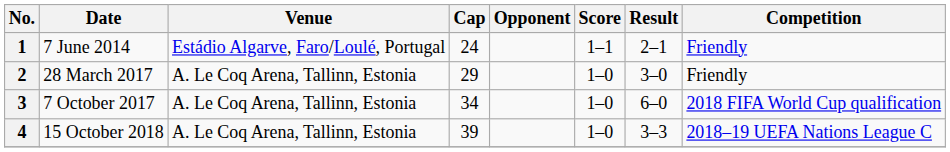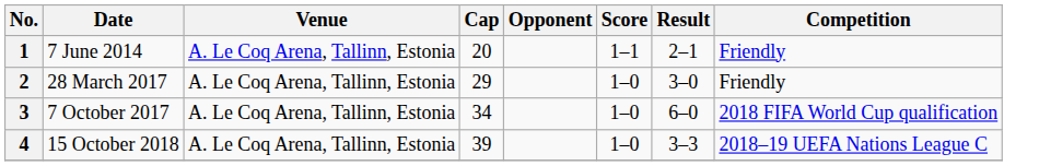 <table class="wikitable sortable plainrowheaders">
 <tr>
 <th scope=col>No.</th>
 <th scope=col data-sort-type=date>Date</th>
 <th scope=col>Venue</th>
 <th scope=col>Cap</th>
 <th scope=col>Opponent</th>
 <th scope=col>Score</th>
 <th scope=col>Result</th>
 <th scope=col>Competition</th>
 </tr>
 <tr>
 <th scope=row>1</th>
 <td>7 June 2014</td>
-<td><a href='#'>Estádio Algarve</a>, <a href='#'>Faro</a>/<a href='#'>Loulé</a>, Portugal</td>
-<td align=center>24</td>
+<td><a href='#'>A. Le Coq Arena</a>, <a href='#'>Tallinn</a>, Estonia</td>
+<td align=center>20</td>
 <td></td>
 <td align=center>1–1</td>
 <td align=center>2–1</td>
 <td><a href='#'>Friendly</a></td>
 </tr>
 <tr>
 <th scope=row>2</th>
 <td>28 March 2017</td>
 <td>A. Le Coq Arena, Tallinn, Estonia</td>
 <td align=center>29</td>
 <td></td>
 <td align=center>1–0</td>
 <td align=center>3–0</td>
 <td>Friendly</td>
 </tr>
 <tr>
 <th scope=row>3</th>
 <td>7 October 2017</td>
 <td>A. Le Coq Arena, Tallinn, Estonia</td>
 <td align=center>34</td>
 <td></td>
 <td align=center>1–0</td>
 <td align=center>6–0</td>
 <td><a href='#'>2018 FIFA World Cup qualification</a></td>
 </tr>
 <tr>
 <th scope=row>4</th>
 <td>15 October 2018</td>
 <td>A. Le Coq Arena, Tallinn, Estonia</td>
 <td align=center>39</td>
 <td></td>
 <td align=center>1–0</td>
 <td align=center>3–3</td>
 <td><a href='#'>2018–19 UEFA Nations League C</a></td>
 </tr>
 <tr>
 </tr>
 </table>
